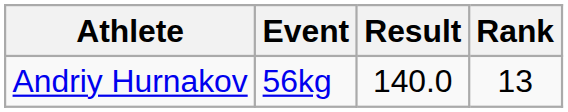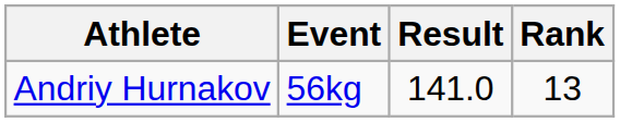 <table class=wikitable style="font-size:90%">
 <tr>
 <th>Athlete</th>
 <th>Event</th>
 <th>Result</th>
 <th>Rank</th>
 </tr>
 <tr>
 <td><a href='#'>Andriy Hurnakov</a></td>
 <td><a href='#'>56kg</a></td>
-<td style="text-align:center;">140.0</td>
+<td style="text-align:center;">141.0</td>
 <td style="text-align:center;">13</td>
 </tr>
 </table>
